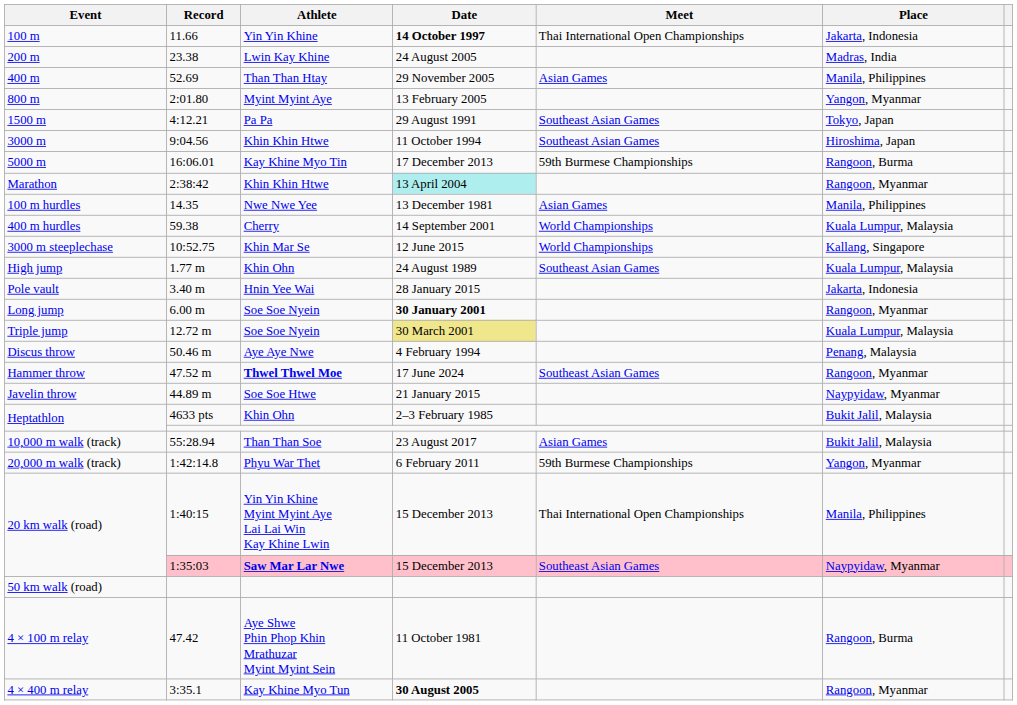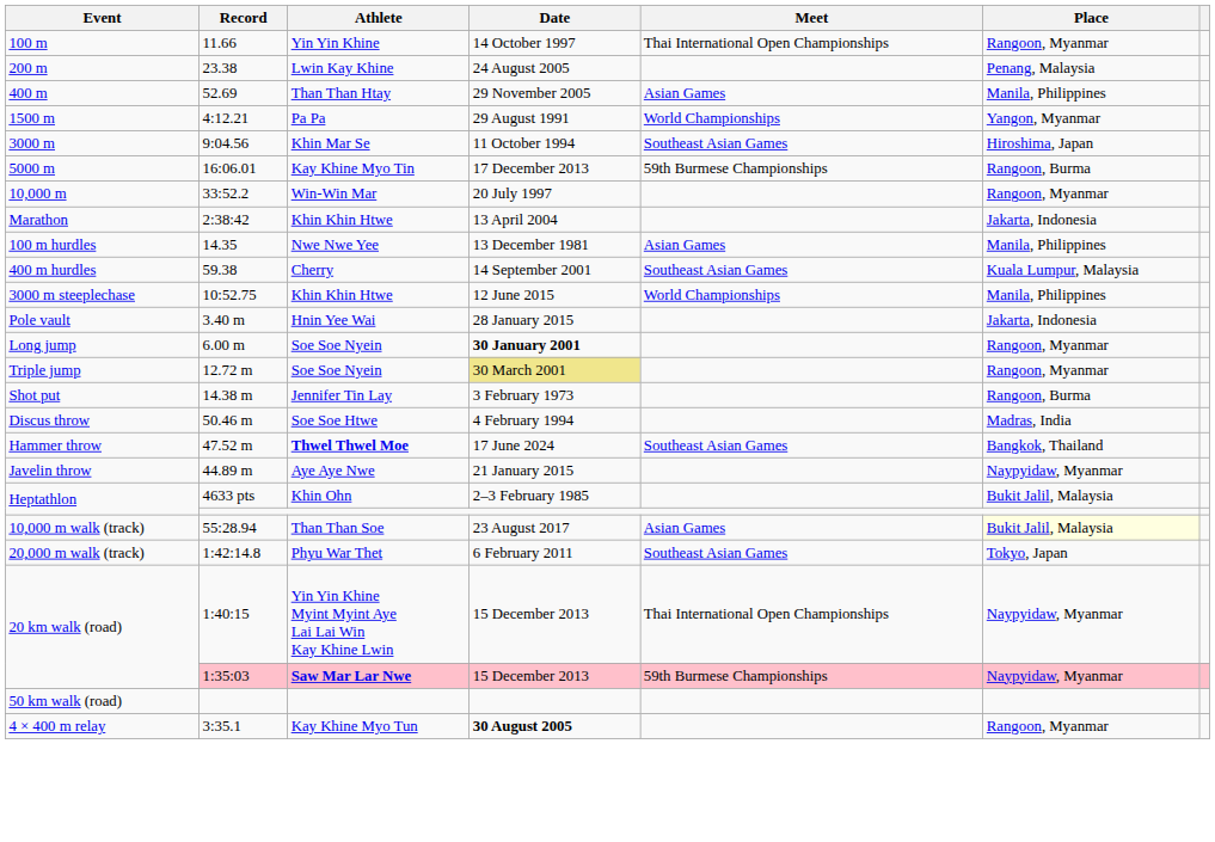 <table class="wikitable" style="font-size:95%; width: 95%;">
 <tr>
 <th>Event</th>
 <th>Record</th>
 <th>Athlete</th>
 <th>Date</th>
 <th>Meet</th>
 <th>Place</th>
 <th></th>
 </tr>
 <tr>
 <td><a href='#'>100 m</a></td>
 <td>11.66</td>
 <td><a href='#'>Yin Yin Khine</a></td>
-<td><strong>14 October 1997</strong></td>
+<td>14 October 1997</td>
 <td>Thai International Open Championships</td>
-<td><a href='#'>Jakarta</a>, Indonesia</td>
+<td><a href='#'>Rangoon</a>, Myanmar</td>
 <td></td>
 </tr>
 <tr>
 <td><a href='#'>200 m</a></td>
 <td>23.38</td>
 <td><a href='#'>Lwin Kay Khine</a></td>
 <td>24 August 2005</td>
 <td></td>
-<td><a href='#'>Madras</a>, India</td>
+<td><a href='#'>Penang</a>, Malaysia</td>
 <td></td>
 </tr>
 <tr>
 <td><a href='#'>400 m</a></td>
 <td>52.69</td>
 <td><a href='#'>Than Than Htay</a></td>
 <td>29 November 2005</td>
 <td><a href='#'>Asian Games</a></td>
 <td><a href='#'>Manila</a>, Philippines</td>
 <td></td>
 </tr>
 <tr>
-<td><a href='#'>800 m</a></td>
-<td>2:01.80</td>
-<td><a href='#'>Myint Myint Aye</a></td>
-<td>13 February 2005</td>
-<td></td>
-<td><a href='#'>Yangon</a>, Myanmar</td>
-<td></td>
-</tr>
-<tr>
 <td><a href='#'>1500 m</a></td>
 <td>4:12.21</td>
 <td><a href='#'>Pa Pa</a></td>
 <td>29 August 1991</td>
-<td><a href='#'>Southeast Asian Games</a></td>
-<td><a href='#'>Tokyo</a>, Japan</td>
+<td><a href='#'>World Championships</a></td>
+<td><a href='#'>Yangon</a>, Myanmar</td>
 <td></td>
 </tr>
 <tr>
 <td><a href='#'>3000 m</a></td>
 <td>9:04.56</td>
-<td><a href='#'>Khin Khin Htwe</a></td>
+<td><a href='#'>Khin Mar Se</a></td>
 <td>11 October 1994</td>
 <td><a href='#'>Southeast Asian Games</a></td>
 <td><a href='#'>Hiroshima</a>, Japan</td>
 <td></td>
 </tr>
 <tr>
 <td><a href='#'>5000 m</a></td>
 <td>16:06.01</td>
 <td><a href='#'>Kay Khine Myo Tin</a></td>
 <td>17 December 2013</td>
 <td>59th Burmese Championships</td>
 <td><a href='#'>Rangoon</a>, Burma</td>
 <td></td>
 </tr>
 <tr>
+<td><a href='#'>10,000 m</a></td>
+<td>33:52.2</td>
+<td><a href='#'>Win-Win Mar</a></td>
+<td>20 July 1997</td>
+<td></td>
+<td><a href='#'>Rangoon</a>, Myanmar</td>
+<td></td>
+</tr>
+<tr>
 <td><a href='#'>Marathon</a></td>
 <td>2:38:42</td>
 <td><a href='#'>Khin Khin Htwe</a></td>
-<td style="background: paleturquoise;">13 April 2004</td>
+<td>13 April 2004</td>
 <td></td>
-<td><a href='#'>Rangoon</a>, Myanmar</td>
+<td><a href='#'>Jakarta</a>, Indonesia</td>
 <td></td>
 </tr>
 <tr>
 <td><a href='#'>100 m hurdles</a></td>
 <td>14.35</td>
 <td><a href='#'>Nwe Nwe Yee</a></td>
 <td>13 December 1981</td>
 <td><a href='#'>Asian Games</a></td>
 <td><a href='#'>Manila</a>, Philippines</td>
 <td></td>
 </tr>
 <tr>
 <td><a href='#'>400 m hurdles</a></td>
 <td>59.38</td>
 <td><a href='#'>Cherry</a></td>
 <td>14 September 2001</td>
-<td><a href='#'>World Championships</a></td>
+<td><a href='#'>Southeast Asian Games</a></td>
 <td><a href='#'>Kuala Lumpur</a>, Malaysia</td>
 <td></td>
 </tr>
 <tr>
 <td><a href='#'>3000 m steeplechase</a></td>
 <td>10:52.75</td>
-<td><a href='#'>Khin Mar Se</a></td>
+<td><a href='#'>Khin Khin Htwe</a></td>
 <td>12 June 2015</td>
 <td><a href='#'>World Championships</a></td>
-<td><a href='#'>Kallang</a>, Singapore</td>
-<td></td>
-</tr>
-<tr>
-<td><a href='#'>High jump</a></td>
-<td>1.77 m</td>
-<td><a href='#'>Khin Ohn</a></td>
-<td>24 August 1989</td>
-<td><a href='#'>Southeast Asian Games</a></td>
-<td><a href='#'>Kuala Lumpur</a>, Malaysia</td>
+<td><a href='#'>Manila</a>, Philippines</td>
 <td></td>
 </tr>
 <tr>
 <td><a href='#'>Pole vault</a></td>
 <td>3.40 m</td>
 <td><a href='#'>Hnin Yee Wai</a></td>
 <td>28 January 2015</td>
 <td></td>
 <td><a href='#'>Jakarta</a>, Indonesia</td>
 <td></td>
 </tr>
 <tr>
 <td><a href='#'>Long jump</a></td>
 <td>6.00 m</td>
 <td><a href='#'>Soe Soe Nyein</a></td>
 <td><strong>30 January 2001</strong></td>
 <td></td>
 <td><a href='#'>Rangoon</a>, Myanmar</td>
 <td></td>
 </tr>
 <tr>
 <td><a href='#'>Triple jump</a></td>
 <td>12.72 m</td>
 <td><a href='#'>Soe Soe Nyein</a></td>
 <td style="background: khaki;">30 March 2001</td>
 <td></td>
-<td><a href='#'>Kuala Lumpur</a>, Malaysia</td>
+<td><a href='#'>Rangoon</a>, Myanmar</td>
+<td></td>
+</tr>
+<tr>
+<td><a href='#'>Shot put</a></td>
+<td>14.38 m</td>
+<td><a href='#'>Jennifer Tin Lay</a></td>
+<td>3 February 1973</td>
+<td></td>
+<td><a href='#'>Rangoon</a>, Burma</td>
 <td></td>
 </tr>
 <tr>
 <td><a href='#'>Discus throw</a></td>
 <td>50.46 m</td>
-<td><a href='#'>Aye Aye Nwe</a></td>
+<td><a href='#'>Soe Soe Htwe</a></td>
 <td>4 February 1994</td>
 <td></td>
-<td><a href='#'>Penang</a>, Malaysia</td>
+<td><a href='#'>Madras</a>, India</td>
 <td></td>
 </tr>
 <tr>
 <td><a href='#'>Hammer throw</a></td>
 <td>47.52 m</td>
 <td><strong><a href='#'>Thwel Thwel Moe</a></strong></td>
 <td>17 June 2024</td>
 <td><a href='#'>Southeast Asian Games</a></td>
-<td><a href='#'>Rangoon</a>, Myanmar</td>
+<td><a href='#'>Bangkok</a>, Thailand</td>
 <td></td>
 </tr>
 <tr>
 <td><a href='#'>Javelin throw</a></td>
 <td>44.89 m</td>
-<td><a href='#'>Soe Soe Htwe</a></td>
+<td><a href='#'>Aye Aye Nwe</a></td>
 <td>21 January 2015</td>
 <td></td>
 <td><a href='#'>Naypyidaw</a>, Myanmar</td>
 <td></td>
 </tr>
 <tr>
 <td rowspan=2><a href='#'>Heptathlon</a></td>
 <td>4633 pts </td>
 <td><a href='#'>Khin Ohn</a></td>
 <td>2–3 February 1985</td>
 <td></td>
 <td><a href='#'>Bukit Jalil</a>, Malaysia</td>
 <td></td>
 </tr>
 <tr>
 <td colspan=5></td>
 <td></td>
 </tr>
 <tr>
 <td><a href='#'>10,000 m walk</a> (track)</td>
 <td>55:28.94</td>
 <td><a href='#'>Than Than Soe</a></td>
 <td>23 August 2017</td>
 <td><a href='#'>Asian Games</a></td>
-<td><a href='#'>Bukit Jalil</a>, Malaysia</td>
+<td style="background: lightyellow;"><a href='#'>Bukit Jalil</a>, Malaysia</td>
 <td></td>
 </tr>
 <tr>
 <td><a href='#'>20,000 m walk</a> (track)</td>
 <td>1:42:14.8 </td>
 <td><a href='#'>Phyu War Thet</a></td>
 <td>6 February 2011</td>
-<td>59th Burmese Championships</td>
-<td><a href='#'>Yangon</a>, Myanmar</td>
+<td><a href='#'>Southeast Asian Games</a></td>
+<td><a href='#'>Tokyo</a>, Japan</td>
 <td></td>
 </tr>
 <tr>
 <td rowspan=2><a href='#'>20 km walk</a> (road)</td>
 <td>1:40:15</td>
 <td><br><a href='#'>Yin Yin Khine</a><br><a href='#'>Myint Myint Aye</a><br><a href='#'>Lai Lai Win</a><br><a href='#'>Kay Khine Lwin</a></td>
 <td>15 December 2013</td>
 <td>Thai International Open Championships</td>
-<td><a href='#'>Manila</a>, Philippines</td>
+<td><a href='#'>Naypyidaw</a>, Myanmar</td>
 <td></td>
 </tr>
 <tr style="background:pink">
 <td>1:35:03 </td>
 <td><strong><a href='#'>Saw Mar Lar Nwe</a></strong></td>
 <td>15 December 2013</td>
-<td><a href='#'>Southeast Asian Games</a></td>
+<td>59th Burmese Championships</td>
 <td><a href='#'>Naypyidaw</a>, Myanmar</td>
 <td></td>
 </tr>
 <tr>
 <td><a href='#'>50 km walk</a> (road)</td>
 <td></td>
 <td></td>
 <td></td>
 <td></td>
 <td></td>
 <td></td>
 </tr>
 <tr>
-<td><a href='#'>4 × 100 m relay</a></td>
-<td>47.42</td>
-<td><br><a href='#'>Aye Shwe</a><br><a href='#'>Phin Phop Khin</a><br><a href='#'>Mrathuzar</a><br><a href='#'>Myint Myint Sein</a></td>
-<td>11 October 1981</td>
-<td></td>
-<td><a href='#'>Rangoon</a>, Burma</td>
-<td></td>
-</tr>
-<tr>
 <td><a href='#'>4 × 400 m relay</a></td>
 <td>3:35.1 </td>
 <td><a href='#'>Kay Khine Myo Tun</a></td>
 <td><strong>30 August 2005</strong></td>
 <td></td>
 <td><a href='#'>Rangoon</a>, Myanmar</td>
 <td></td>
 </tr>
 </table>
